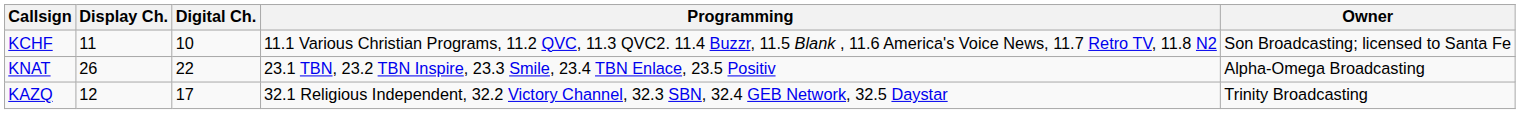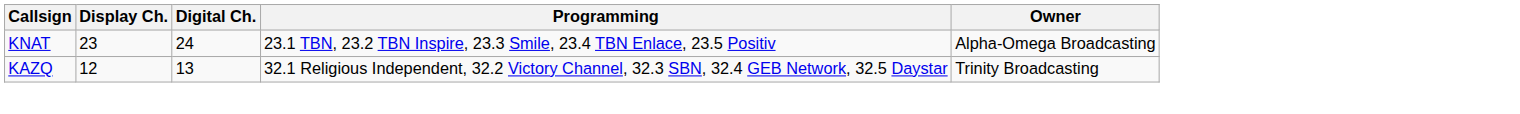 <table class="wikitable" border="1">
 <tr>
 <th>Callsign</th>
 <th>Display Ch.</th>
 <th>Digital Ch.</th>
 <th>Programming</th>
 <th>Owner</th>
 </tr>
 <tr>
-<td><a href='#'>KCHF</a></td>
-<td>11</td>
-<td>10</td>
-<td>11.1 Various Christian Programs, 11.2 <a href='#'>QVC</a>, 11.3 QVC2. 11.4 <a href='#'>Buzzr</a>, 11.5 <em>Blank</em> , 11.6 America's Voice News, 11.7 <a href='#'>Retro TV</a>, 11.8 <a href='#'>N2</a></td>
-<td>Son Broadcasting; licensed to Santa Fe</td>
-</tr>
-<tr>
 <td><a href='#'>KNAT</a></td>
-<td>26</td>
-<td>22</td>
+<td>23</td>
+<td>24</td>
 <td>23.1 <a href='#'>TBN</a>, 23.2 <a href='#'>TBN Inspire</a>, 23.3 <a href='#'>Smile</a>, 23.4 <a href='#'>TBN Enlace</a>, 23.5 <a href='#'>Positiv</a></td>
 <td>Alpha-Omega Broadcasting</td>
 </tr>
 <tr>
 <td><a href='#'>KAZQ</a></td>
 <td>12</td>
-<td>17</td>
+<td>13</td>
 <td>32.1 Religious Independent, 32.2 <a href='#'>Victory Channel</a>, 32.3 <a href='#'>SBN</a>, 32.4 <a href='#'>GEB Network</a>, 32.5 <a href='#'>Daystar</a></td>
 <td>Trinity Broadcasting</td>
 </tr>
 </table>
